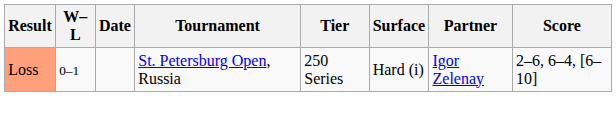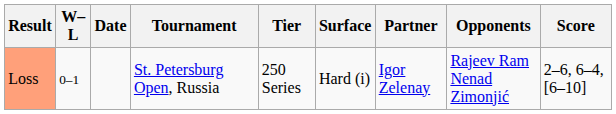 <table class="sortable wikitable">
 <tr>
 <th>Result</th>
 <th class="unsortable">W–L</th>
 <th>Date</th>
 <th>Tournament</th>
 <th>Tier</th>
 <th>Surface</th>
 <th>Partner</th>
+<th>Opponents</th>
 <th class="unsortable">Score</th>
 </tr>
 <tr>
 <td bgcolor=FFA07A>Loss</td>
 <td><small>0–1</small></td>
 <td><a href='#'></a></td>
 <td><a href='#'>St. Petersburg Open</a>, Russia</td>
 <td>250 Series</td>
 <td>Hard (i)</td>
 <td> <a href='#'>Igor Zelenay</a></td>
+<td> <a href='#'>Rajeev Ram</a><br> <a href='#'>Nenad Zimonjić</a></td>
 <td>2–6, 6–4, [6–10]</td>
 </tr>
 </table>
